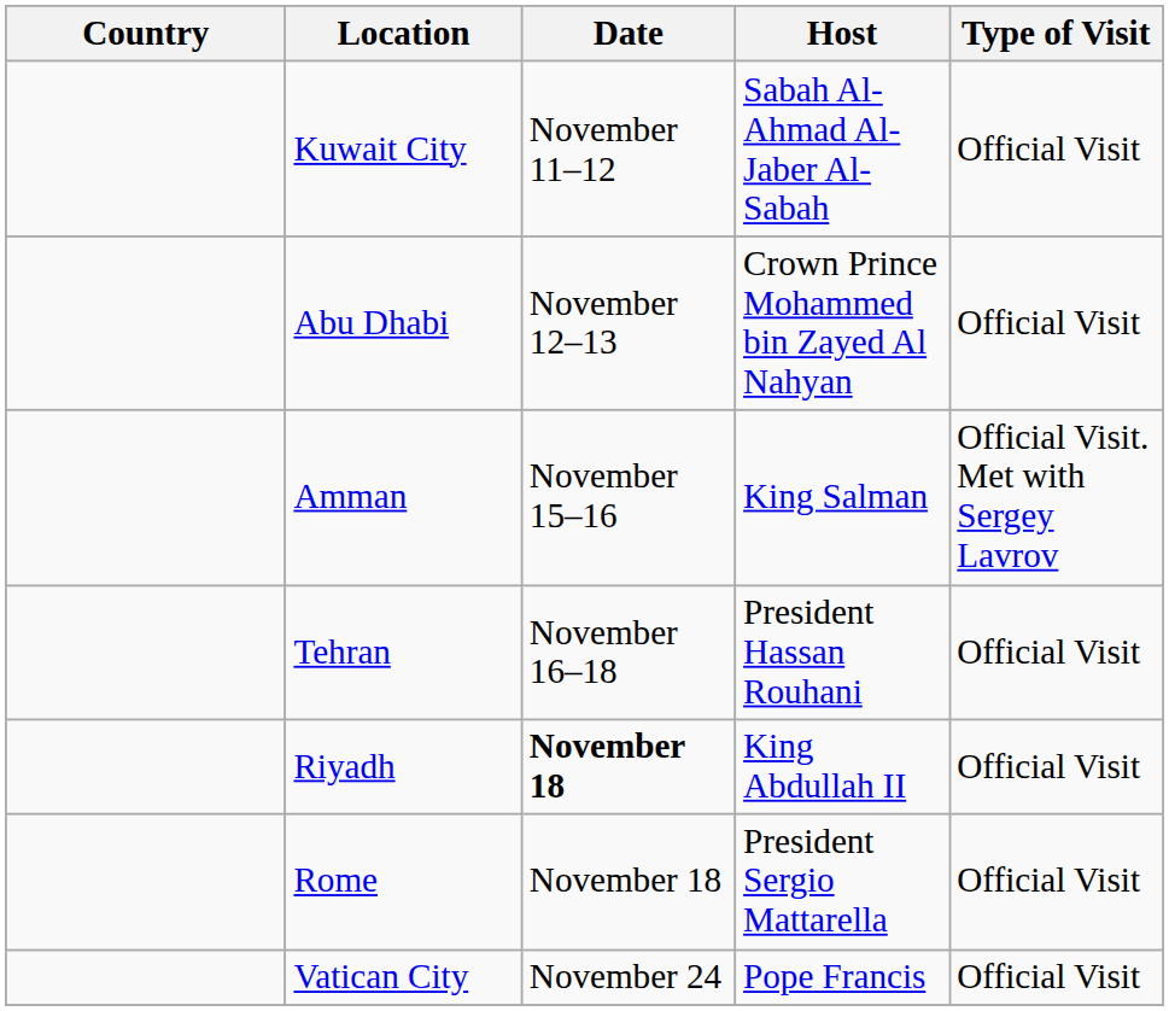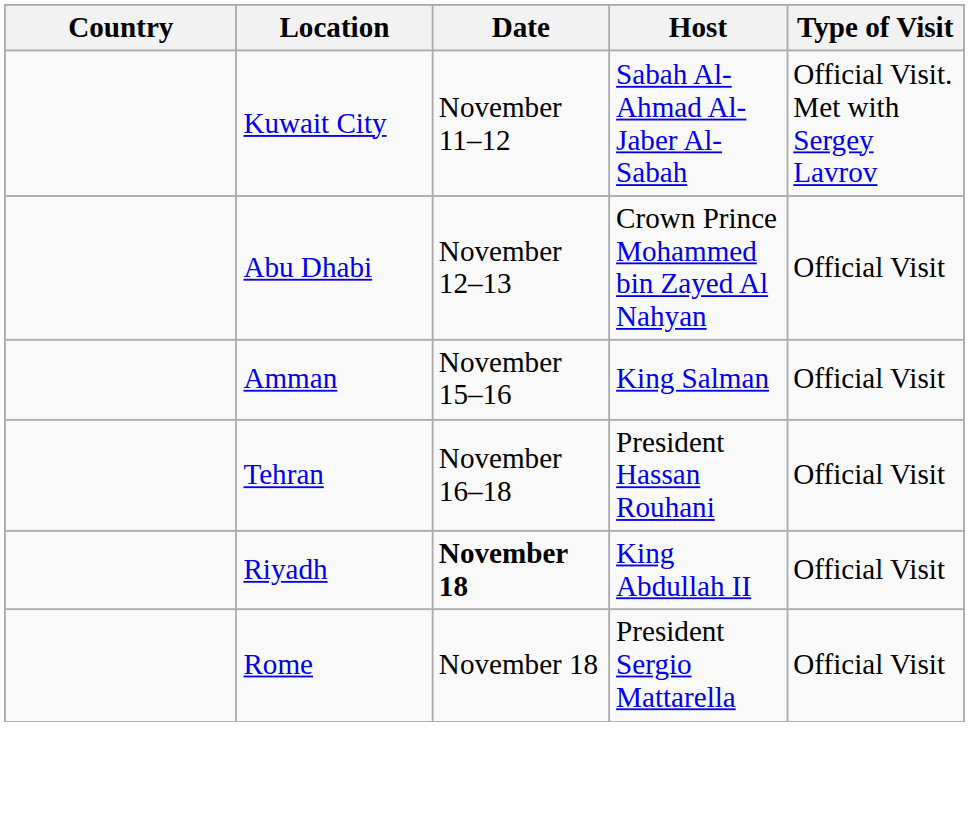 <table class="wikitable">
 <tr>
 <th style="width:120px;">Country</th>
 <th style="width:100px;">Location</th>
 <th style="width:90px;">Date</th>
 <th style="width:90px;">Host</th>
 <th style="width:90px;">Type of Visit</th>
 </tr>
 <tr>
 <td></td>
 <td><a href='#'>Kuwait City</a></td>
 <td>November 11–12</td>
 <td><a href='#'>Sabah Al-Ahmad Al-Jaber Al-Sabah</a></td>
-<td>Official Visit</td>
+<td>Official Visit. Met with <a href='#'>Sergey Lavrov</a></td>
 </tr>
 <tr>
 <td></td>
 <td><a href='#'>Abu Dhabi</a></td>
 <td>November 12–13</td>
 <td>Crown Prince <a href='#'>Mohammed bin Zayed Al Nahyan</a></td>
 <td>Official Visit</td>
 </tr>
 <tr>
 <td></td>
 <td><a href='#'>Amman</a></td>
 <td>November 15–16</td>
 <td><a href='#'>King Salman</a></td>
-<td>Official Visit. Met with <a href='#'>Sergey Lavrov</a></td>
+<td>Official Visit</td>
 </tr>
 <tr>
 <td></td>
 <td><a href='#'>Tehran</a></td>
 <td>November 16–18</td>
 <td>President <a href='#'>Hassan Rouhani</a></td>
 <td>Official Visit</td>
 </tr>
 <tr>
 <td></td>
 <td><a href='#'>Riyadh</a></td>
 <td><strong>November 18</strong></td>
 <td><a href='#'>King Abdullah II</a></td>
 <td>Official Visit</td>
 </tr>
 <tr>
 <td></td>
 <td><a href='#'>Rome</a></td>
 <td>November 18</td>
 <td>President <a href='#'>Sergio Mattarella</a></td>
 <td>Official Visit</td>
 </tr>
-<tr>
-<td></td>
-<td><a href='#'>Vatican City</a></td>
-<td>November 24</td>
-<td><a href='#'>Pope Francis</a></td>
-<td>Official Visit</td>
-</tr>
 </table>
